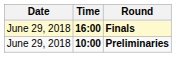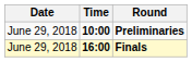 <table class="wikitable">
 <tr>
 <th>Date</th>
 <th>Time</th>
 <th>Round</th>
 </tr>
+<tr>
+<td>June 29, 2018</td>
+<td><strong>10:00</strong></td>
+<td><strong>Preliminaries</strong></td>
+</tr>
 <tr style="background:lemonchiffon">
 <td>June 29, 2018</td>
 <td><strong>16:00</strong></td>
 <td><strong>Finals</strong></td>
 </tr>
-<tr>
-<td>June 29, 2018</td>
-<td><strong>10:00</strong></td>
-<td><strong>Preliminaries</strong></td>
-</tr>
 </table>
